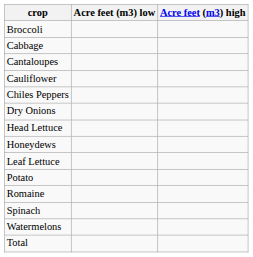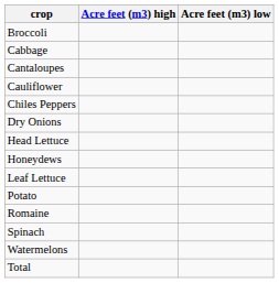 <table class="wikitable">
 <tr>
 <th>crop</th>
+<th><a href='#'>Acre feet</a> (<a href='#'>m3</a>) high</th>
 <th>Acre feet (m3) low</th>
-<th><a href='#'>Acre feet</a> (<a href='#'>m3</a>) high</th>
 </tr>
 <tr>
 <td>Broccoli</td>
 <td></td>
 <td></td>
 </tr>
 <tr>
 <td>Cabbage</td>
 <td></td>
 <td></td>
 </tr>
 <tr>
 <td>Cantaloupes</td>
 <td></td>
 <td></td>
 </tr>
 <tr>
 <td>Cauliflower</td>
 <td></td>
 <td></td>
 </tr>
 <tr>
 <td>Chiles Peppers</td>
 <td></td>
 <td></td>
 </tr>
 <tr>
 <td>Dry Onions</td>
 <td></td>
 <td></td>
 </tr>
 <tr>
 <td>Head Lettuce</td>
 <td></td>
 <td></td>
 </tr>
 <tr>
 <td>Honeydews</td>
 <td></td>
 <td></td>
 </tr>
 <tr>
 <td>Leaf Lettuce</td>
 <td></td>
 <td></td>
 </tr>
 <tr>
 <td>Potato</td>
 <td></td>
 <td></td>
 </tr>
 <tr>
 <td>Romaine</td>
 <td></td>
 <td></td>
 </tr>
 <tr>
 <td>Spinach</td>
 <td></td>
 <td></td>
 </tr>
 <tr>
 <td>Watermelons</td>
 <td></td>
 <td></td>
 </tr>
 <tr>
 <td>Total</td>
 <td></td>
 <td></td>
 </tr>
 </table>
